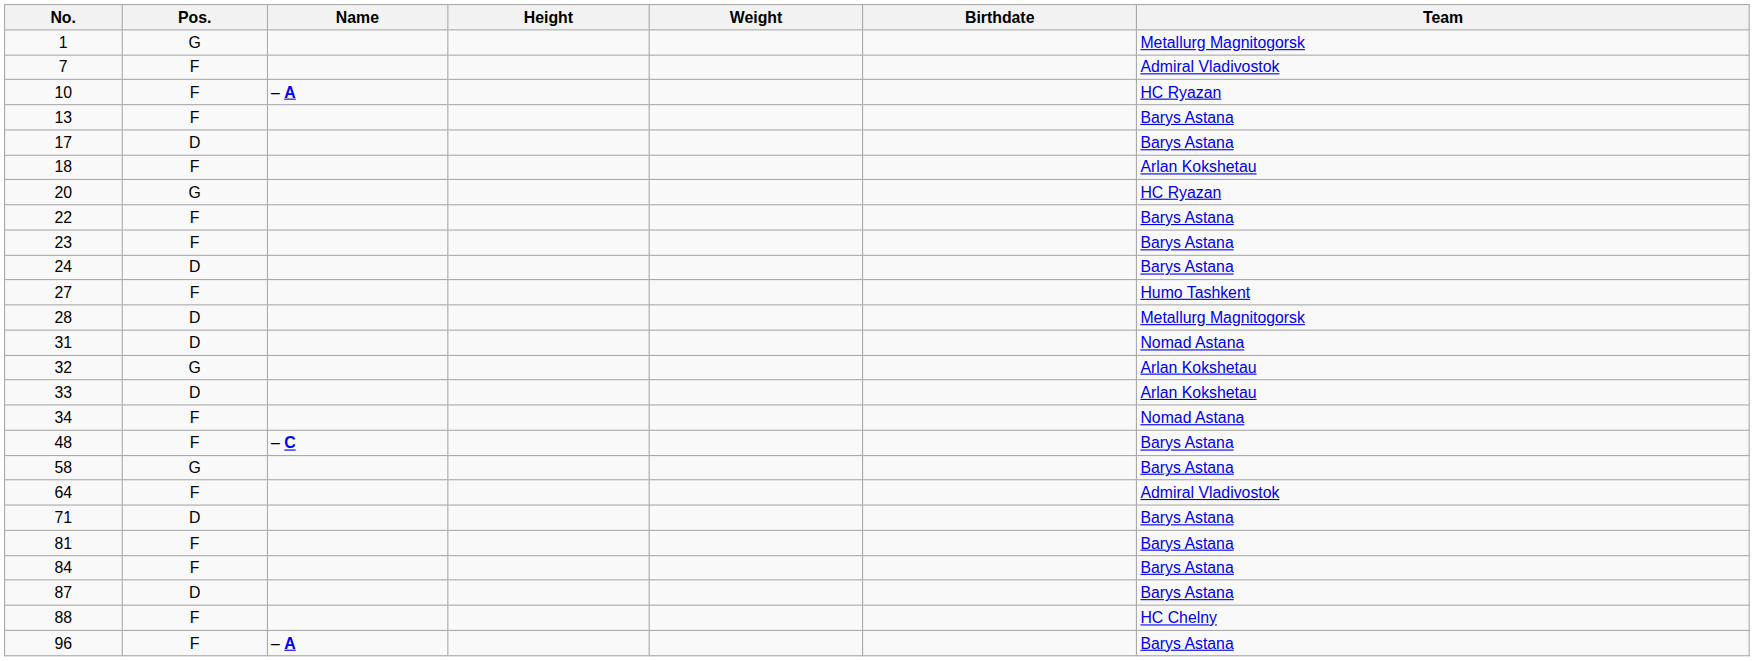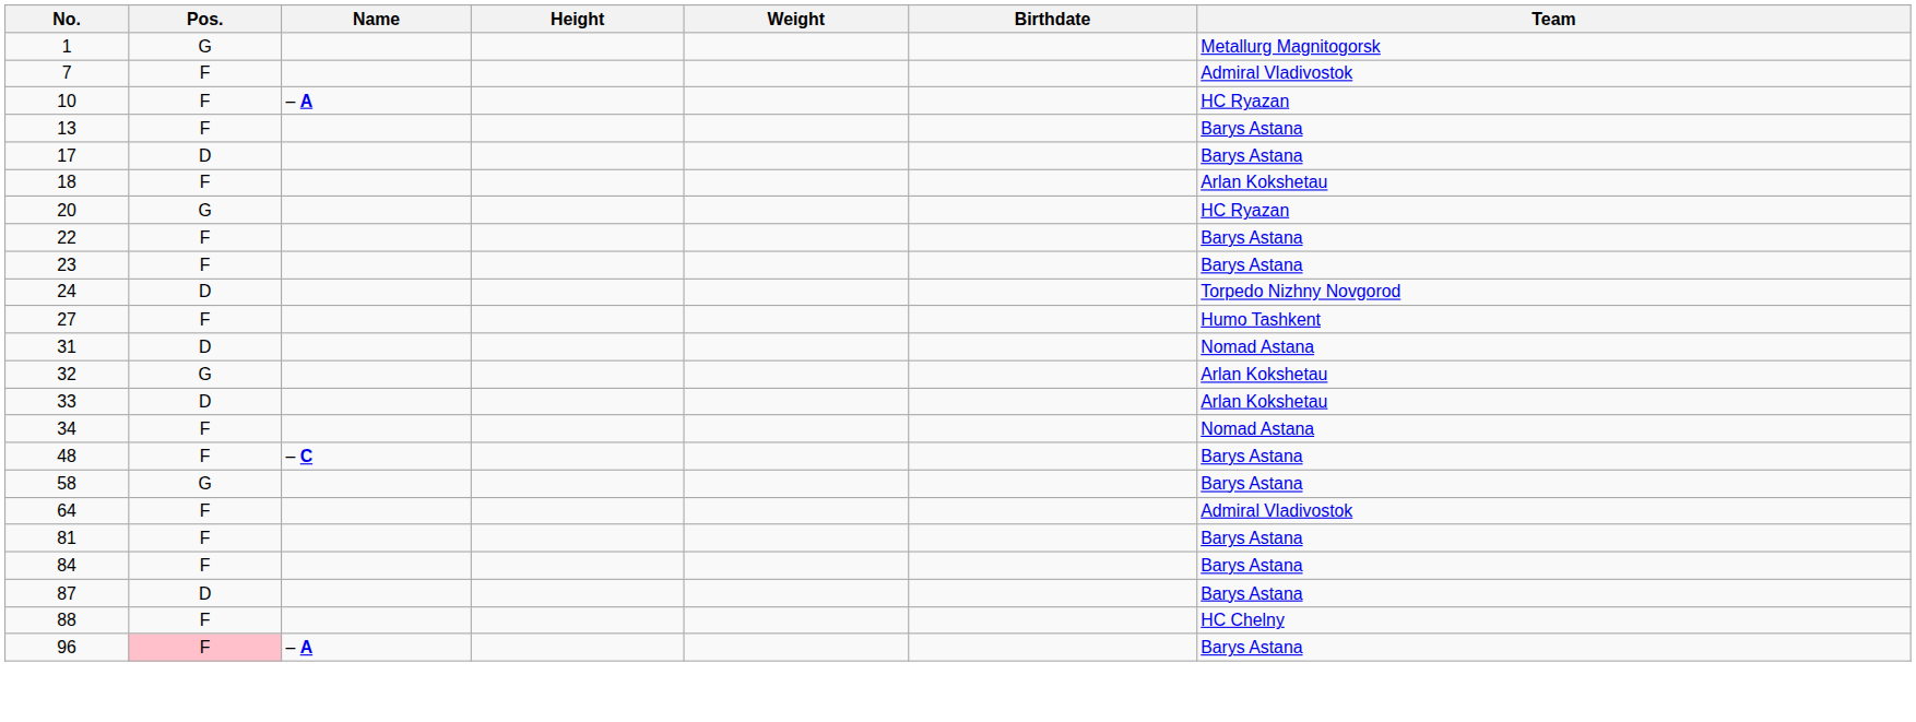 <table width="80%" class="wikitable sortable" style="font-size: 90%; text-align: center;">
 <tr>
 <th>No.</th>
 <th>Pos.</th>
 <th>Name</th>
 <th>Height</th>
 <th>Weight</th>
 <th>Birthdate</th>
 <th>Team</th>
 </tr>
 <tr>
 <td>1</td>
 <td>G</td>
 <td align="left"></td>
 <td></td>
 <td></td>
 <td></td>
 <td style="text-align:left;"> <a href='#'>Metallurg Magnitogorsk</a></td>
 </tr>
 <tr>
 <td>7</td>
 <td>F</td>
 <td align="left"></td>
 <td></td>
 <td></td>
 <td></td>
 <td style="text-align:left;"> <a href='#'>Admiral Vladivostok</a></td>
 </tr>
 <tr>
 <td>10</td>
 <td>F</td>
 <td align="left"> – <strong><a href='#'>A</a></strong></td>
 <td></td>
 <td></td>
 <td></td>
 <td style="text-align:left;"> <a href='#'>HC Ryazan</a></td>
 </tr>
 <tr>
 <td>13</td>
 <td>F</td>
 <td align="left"></td>
 <td></td>
 <td></td>
 <td></td>
 <td style="text-align:left;"> <a href='#'>Barys Astana</a></td>
 </tr>
 <tr>
 <td>17</td>
 <td>D</td>
 <td align="left"></td>
 <td></td>
 <td></td>
 <td></td>
 <td style="text-align:left;"> <a href='#'>Barys Astana</a></td>
 </tr>
 <tr>
 <td>18</td>
 <td>F</td>
 <td align="left"></td>
 <td></td>
 <td></td>
 <td></td>
 <td style="text-align:left;"> <a href='#'>Arlan Kokshetau</a></td>
 </tr>
 <tr>
 <td>20</td>
 <td>G</td>
 <td align="left"></td>
 <td></td>
 <td></td>
 <td></td>
 <td style="text-align:left;"> <a href='#'>HC Ryazan</a></td>
 </tr>
 <tr>
 <td>22</td>
 <td>F</td>
 <td align="left"></td>
 <td></td>
 <td></td>
 <td></td>
 <td style="text-align:left;"> <a href='#'>Barys Astana</a></td>
 </tr>
 <tr>
 <td>23</td>
 <td>F</td>
 <td align="left"></td>
 <td></td>
 <td></td>
 <td></td>
 <td style="text-align:left;"> <a href='#'>Barys Astana</a></td>
 </tr>
 <tr>
 <td>24</td>
 <td>D</td>
 <td align="left"></td>
 <td></td>
 <td></td>
 <td></td>
-<td style="text-align:left;"> <a href='#'>Barys Astana</a></td>
+<td style="text-align:left;"> <a href='#'>Torpedo Nizhny Novgorod</a></td>
 </tr>
 <tr>
 <td>27</td>
 <td>F</td>
 <td align="left"></td>
 <td></td>
 <td></td>
 <td></td>
 <td style="text-align:left;"> <a href='#'>Humo Tashkent</a></td>
-</tr>
-<tr>
-<td>28</td>
-<td>D</td>
-<td align="left"></td>
-<td></td>
-<td></td>
-<td></td>
-<td style="text-align:left;"> <a href='#'>Metallurg Magnitogorsk</a></td>
 </tr>
 <tr>
 <td>31</td>
 <td>D</td>
 <td align="left"></td>
 <td></td>
 <td></td>
 <td></td>
 <td style="text-align:left;"> <a href='#'>Nomad Astana</a></td>
 </tr>
 <tr>
 <td>32</td>
 <td>G</td>
 <td align="left"></td>
 <td></td>
 <td></td>
 <td></td>
 <td style="text-align:left;"> <a href='#'>Arlan Kokshetau</a></td>
 </tr>
 <tr>
 <td>33</td>
 <td>D</td>
 <td align="left"></td>
 <td></td>
 <td></td>
 <td></td>
 <td style="text-align:left;"> <a href='#'>Arlan Kokshetau</a></td>
 </tr>
 <tr>
 <td>34</td>
 <td>F</td>
 <td align="left"></td>
 <td></td>
 <td></td>
 <td></td>
 <td style="text-align:left;"> <a href='#'>Nomad Astana</a></td>
 </tr>
 <tr>
 <td>48</td>
 <td>F</td>
 <td align="left"> – <strong><a href='#'>C</a></strong></td>
 <td></td>
 <td></td>
 <td></td>
 <td style="text-align:left;"> <a href='#'>Barys Astana</a></td>
 </tr>
 <tr>
 <td>58</td>
 <td>G</td>
 <td align="left"></td>
 <td></td>
 <td></td>
 <td></td>
 <td style="text-align:left;"> <a href='#'>Barys Astana</a></td>
 </tr>
 <tr>
 <td>64</td>
 <td>F</td>
 <td align="left"></td>
 <td></td>
 <td></td>
 <td></td>
 <td style="text-align:left;"> <a href='#'>Admiral Vladivostok</a></td>
 </tr>
 <tr>
-<td>71</td>
-<td>D</td>
-<td align="left"></td>
-<td></td>
-<td></td>
-<td></td>
-<td style="text-align:left;"> <a href='#'>Barys Astana</a></td>
-</tr>
-<tr>
 <td>81</td>
 <td>F</td>
 <td align="left"></td>
 <td></td>
 <td></td>
 <td></td>
 <td style="text-align:left;"> <a href='#'>Barys Astana</a></td>
 </tr>
 <tr>
 <td>84</td>
 <td>F</td>
 <td align="left"></td>
 <td></td>
 <td></td>
 <td></td>
 <td style="text-align:left;"> <a href='#'>Barys Astana</a></td>
 </tr>
 <tr>
 <td>87</td>
 <td>D</td>
 <td align="left"></td>
 <td></td>
 <td></td>
 <td></td>
 <td style="text-align:left;"> <a href='#'>Barys Astana</a></td>
 </tr>
 <tr>
 <td>88</td>
 <td>F</td>
 <td align="left"></td>
 <td></td>
 <td></td>
 <td></td>
 <td style="text-align:left;"> <a href='#'>HC Chelny</a></td>
 </tr>
 <tr>
 <td>96</td>
-<td>F</td>
+<td style="background: pink;">F</td>
 <td align="left"> – <strong><a href='#'>A</a></strong></td>
 <td></td>
 <td></td>
 <td></td>
 <td style="text-align:left;"> <a href='#'>Barys Astana</a></td>
 </tr>
 </table>
